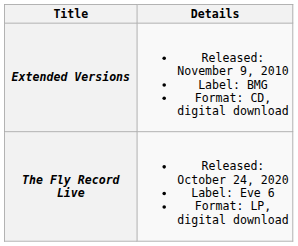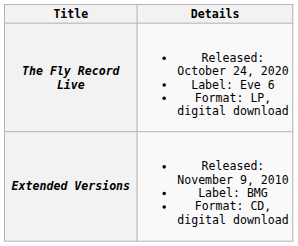 <table class="wikitable plainrowheaders" style="text-align:center;" border="1">
 <tr>
 <th scope="col" style="width:11em;">Title</th>
 <th scope="col" style="width:13em;">Details</th>
 </tr>
 <tr>
+<th scope="row"><em>The Fly Record Live</em></th>
+<td><br><ul><li>Released: October 24, 2020</li><li>Label: Eve 6</li><li>Format: LP, digital download</li></ul></td>
+</tr>
+<tr>
 <th scope="row"><em>Extended Versions</em></th>
 <td><br><ul><li>Released: November 9, 2010</li><li>Label: BMG</li><li>Format: CD, digital download</li></ul></td>
 </tr>
-<tr>
-<th scope="row"><em>The Fly Record Live</em></th>
-<td><br><ul><li>Released: October 24, 2020</li><li>Label: Eve 6</li><li>Format: LP, digital download</li></ul></td>
-</tr>
 </table>
